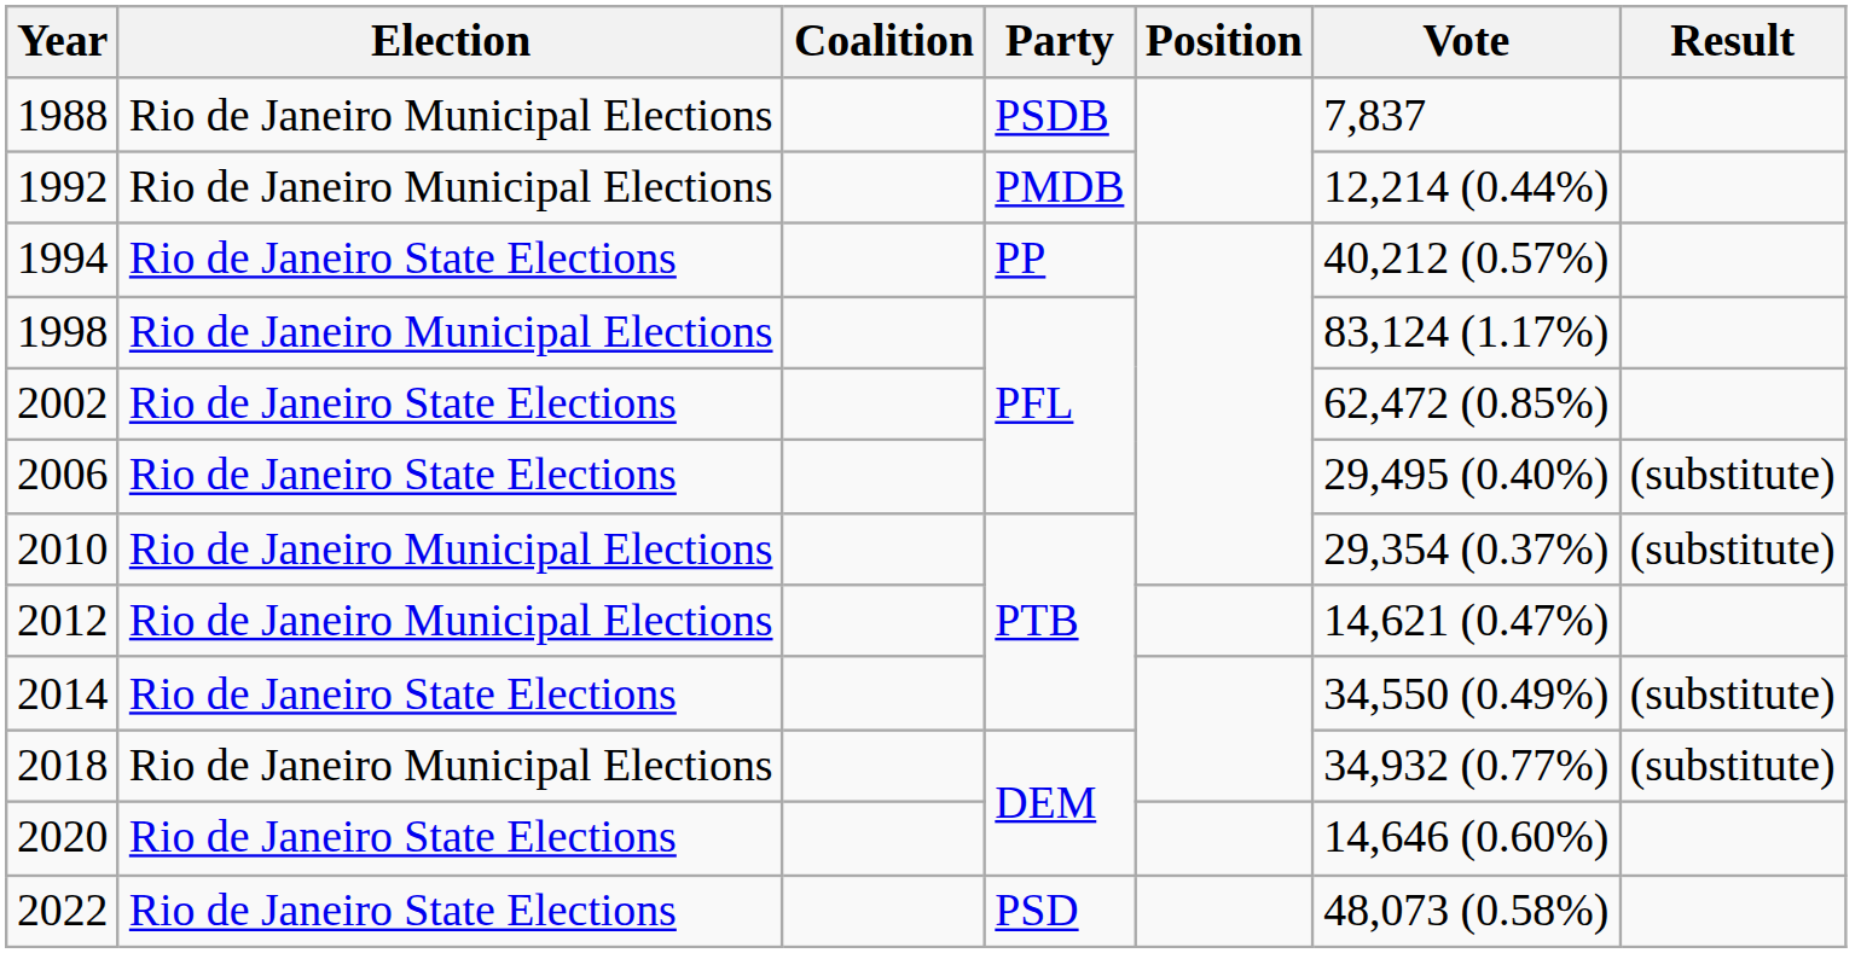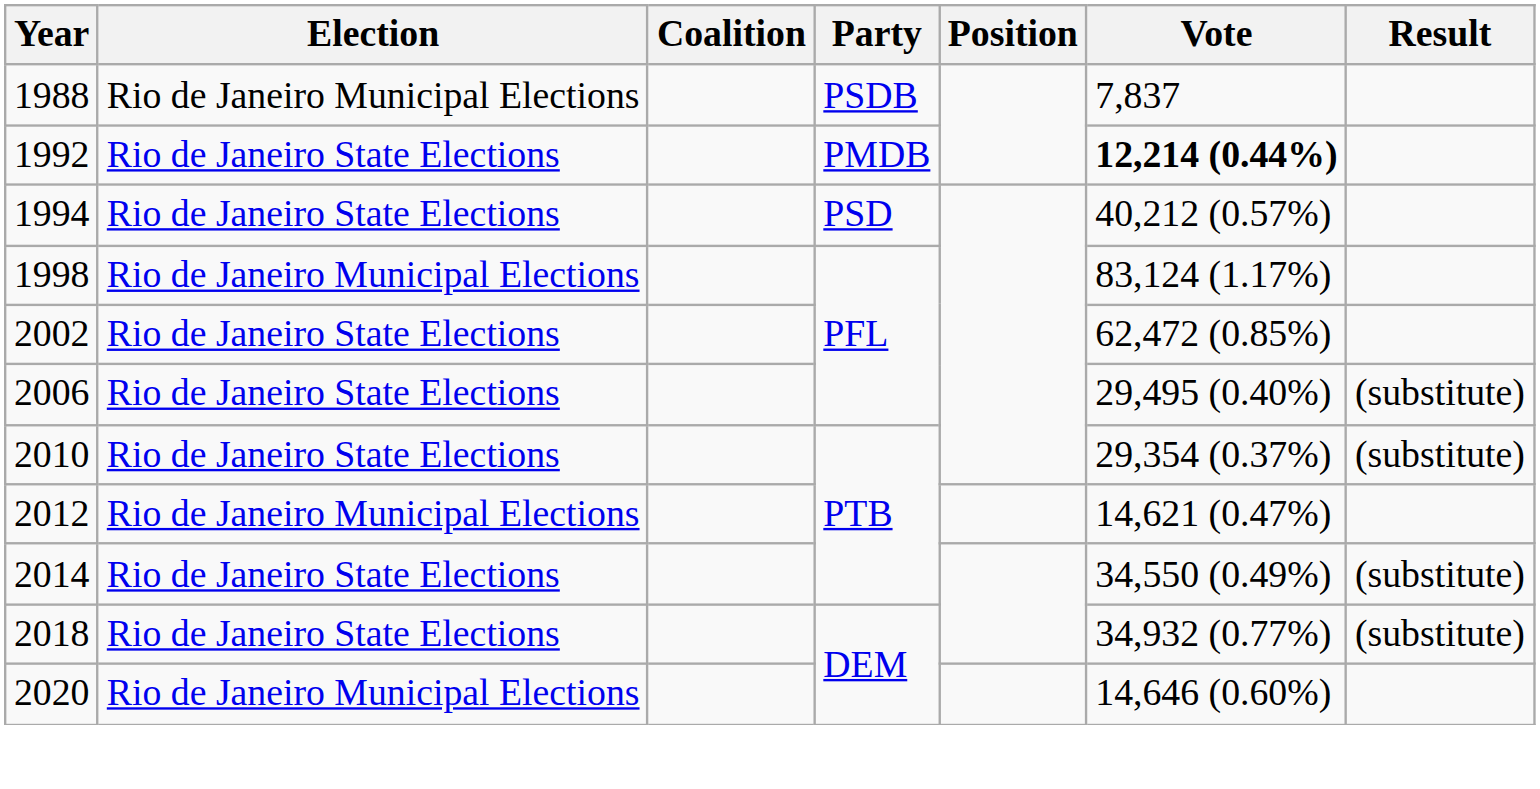 <table class="wikitable">
 <tr>
 <th>Year</th>
 <th>Election</th>
 <th>Coalition</th>
 <th>Party</th>
 <th>Position</th>
 <th>Vote</th>
 <th>Result</th>
 </tr>
 <tr>
 <td>1988</td>
 <td>Rio de Janeiro Municipal Elections</td>
 <td></td>
 <td><a href='#'>PSDB</a></td>
 <td rowspan="2"></td>
 <td>7,837</td>
 <td></td>
 </tr>
 <tr>
 <td>1992</td>
-<td>Rio de Janeiro Municipal Elections</td>
+<td><a href='#'>Rio de Janeiro State Elections</a></td>
 <td></td>
 <td><a href='#'>PMDB</a></td>
-<td>12,214 (0.44%)</td>
+<td><strong>12,214 (0.44%)</strong></td>
 <td></td>
 </tr>
 <tr>
 <td>1994</td>
 <td><a href='#'>Rio de Janeiro State Elections</a></td>
 <td></td>
-<td><a href='#'>PP</a></td>
+<td><a href='#'>PSD</a></td>
 <td rowspan="5"></td>
 <td>40,212 (0.57%)</td>
 <td></td>
 </tr>
 <tr>
 <td>1998</td>
 <td><a href='#'>Rio de Janeiro Municipal Elections</a></td>
 <td></td>
 <td rowspan="3"><a href='#'>PFL</a></td>
 <td>83,124 (1.17%)</td>
 <td></td>
 </tr>
 <tr>
 <td>2002</td>
 <td><a href='#'>Rio de Janeiro State Elections</a></td>
 <td></td>
 <td>62,472 (0.85%)</td>
 <td></td>
 </tr>
 <tr>
 <td>2006</td>
 <td><a href='#'>Rio de Janeiro State Elections</a></td>
 <td></td>
 <td>29,495 (0.40%)</td>
 <td> (substitute)</td>
 </tr>
 <tr>
 <td>2010</td>
-<td><a href='#'>Rio de Janeiro Municipal Elections</a></td>
+<td><a href='#'>Rio de Janeiro State Elections</a></td>
 <td></td>
 <td rowspan="3"><a href='#'>PTB</a></td>
 <td>29,354 (0.37%)</td>
 <td> (substitute)</td>
 </tr>
 <tr>
 <td>2012</td>
 <td><a href='#'>Rio de Janeiro Municipal Elections</a></td>
 <td></td>
 <td></td>
 <td>14,621 (0.47%)</td>
 <td></td>
 </tr>
 <tr>
 <td>2014</td>
 <td><a href='#'>Rio de Janeiro State Elections</a></td>
 <td></td>
 <td rowspan="2"></td>
 <td>34,550 (0.49%)</td>
 <td> (substitute)</td>
 </tr>
 <tr>
 <td>2018</td>
-<td>Rio de Janeiro Municipal Elections</td>
+<td><a href='#'>Rio de Janeiro State Elections</a></td>
 <td></td>
 <td rowspan="2"><a href='#'>DEM</a></td>
 <td>34,932 (0.77%)</td>
 <td> (substitute)</td>
 </tr>
 <tr>
 <td>2020</td>
-<td><a href='#'>Rio de Janeiro State Elections</a></td>
+<td><a href='#'>Rio de Janeiro Municipal Elections</a></td>
 <td></td>
 <td></td>
 <td>14,646 (0.60%)</td>
 <td></td>
 </tr>
-<tr>
-<td>2022</td>
-<td><a href='#'>Rio de Janeiro State Elections</a></td>
-<td></td>
-<td><a href='#'>PSD</a></td>
-<td></td>
-<td>48,073 (0.58%)</td>
-<td></td>
-</tr>
 </table>
